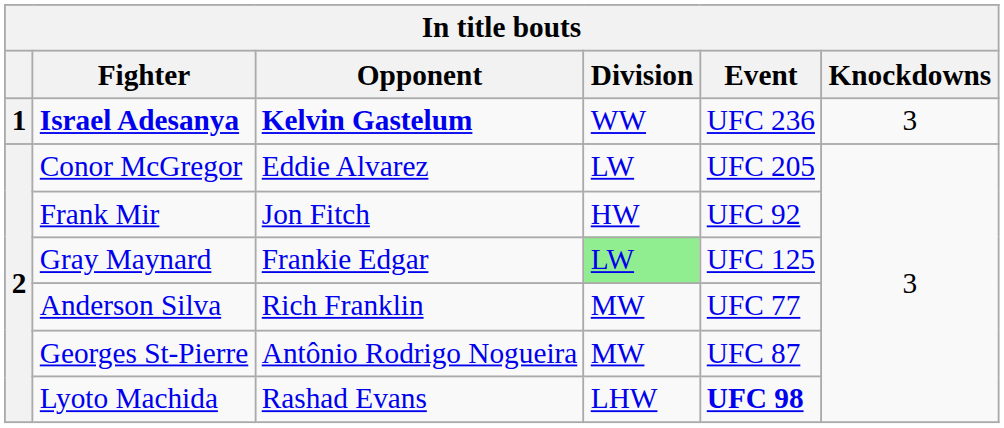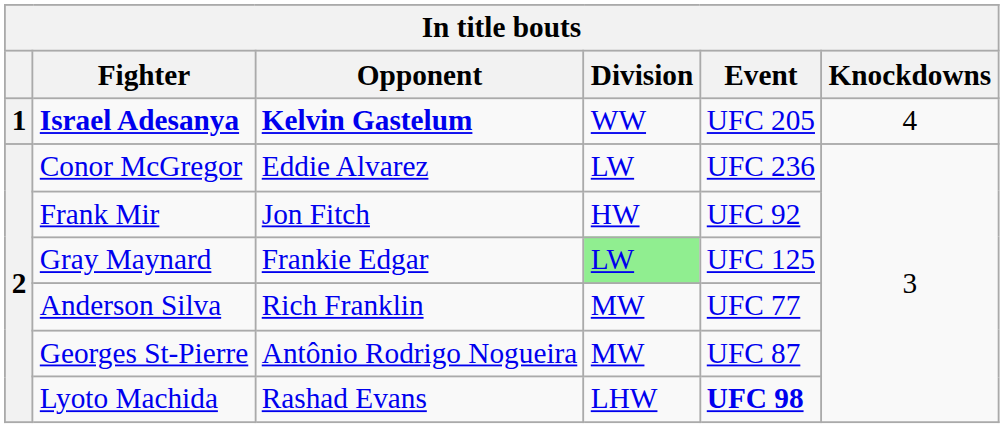 <table class=wikitable>
 <tr>
 <th colspan=6>In title bouts</th>
 </tr>
 <tr>
 <th></th>
 <th>Fighter</th>
 <th>Opponent</th>
 <th>Division</th>
 <th>Event</th>
 <th>Knockdowns</th>
 </tr>
 <tr>
 <th>1</th>
 <td> <strong><a href='#'>Israel Adesanya</a></strong></td>
 <td><strong><a href='#'>Kelvin Gastelum</a></strong></td>
 <td><a href='#'>WW</a></td>
-<td><a href='#'>UFC 236</a></td>
-<td align=center>3</td>
+<td><a href='#'>UFC 205</a></td>
+<td align=center>4</td>
 </tr>
 <tr>
 <th rowspan=7>2</th>
 <td> <a href='#'>Conor McGregor</a></td>
 <td><a href='#'>Eddie Alvarez</a></td>
 <td><a href='#'>LW</a></td>
-<td><a href='#'>UFC 205</a></td>
+<td><a href='#'>UFC 236</a></td>
 <td rowspan=7 align=center>3</td>
 </tr>
 <tr>
 <td> <a href='#'>Frank Mir</a></td>
 <td><a href='#'>Jon Fitch</a></td>
 <td><a href='#'>HW</a></td>
 <td><a href='#'>UFC 92</a></td>
 </tr>
 <tr>
 <td> <a href='#'>Gray Maynard</a></td>
 <td><a href='#'>Frankie Edgar</a></td>
 <td style="background: lightgreen;"><a href='#'>LW</a></td>
 <td><a href='#'>UFC 125</a></td>
 </tr>
 <tr>
 <td> <a href='#'>Anderson Silva</a></td>
 <td><a href='#'>Rich Franklin</a></td>
 <td><a href='#'>MW</a></td>
 <td><a href='#'>UFC 77</a></td>
 </tr>
 <tr>
 <td> <a href='#'>Georges St-Pierre</a></td>
 <td><a href='#'>Antônio Rodrigo Nogueira</a></td>
 <td><a href='#'>MW</a></td>
 <td><a href='#'>UFC 87</a></td>
 </tr>
 <tr>
 <td> <a href='#'>Lyoto Machida</a></td>
 <td><a href='#'>Rashad Evans</a></td>
 <td><a href='#'>LHW</a></td>
 <td><strong><a href='#'>UFC 98</a></strong></td>
 </tr>
 </table>
